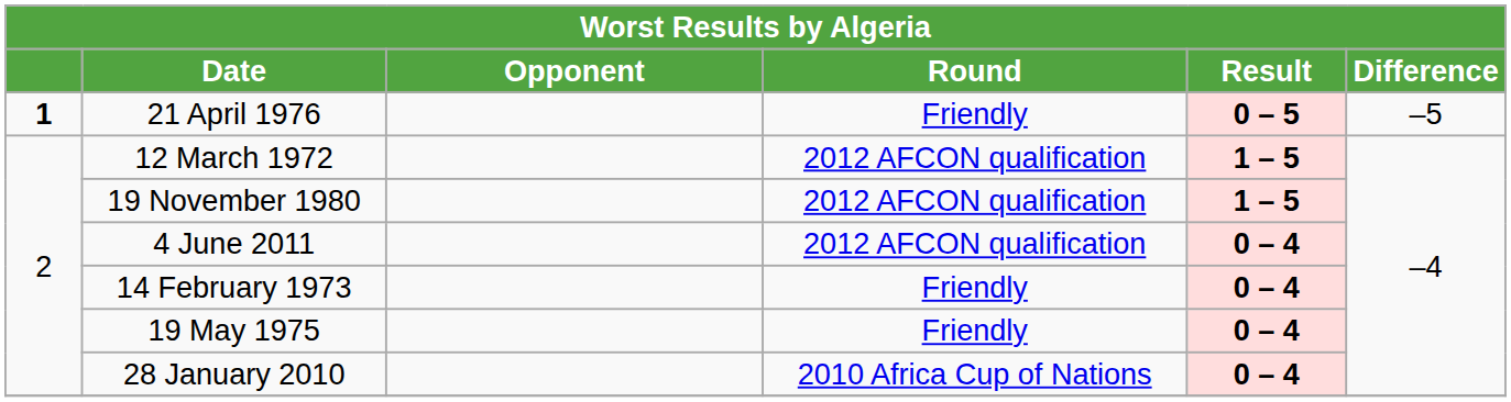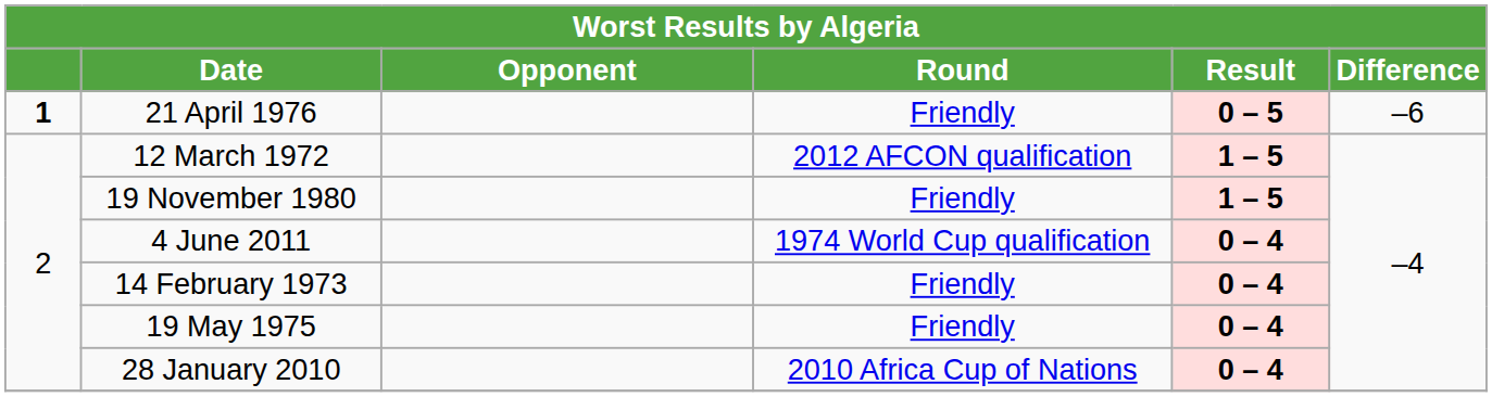 <table border="1" cellpadding="2" cellspacing="0" style="background:#f9f9f9; border:1px #aaa solid; border-collapse:collapse; font-size:90%; text-align:center;">
 <tr>
 <th colspan="7"  style="background:#51A440; color:#FFFFFF;">Worst Results by Algeria</th>
 </tr>
 <tr style="background:#51A440; text-align:center; color:#FFFFFF;">
 <th width="32"></th>
 <th style="width:142px;">Date</th>
 <th style="width:177px;">Opponent</th>
 <th style="width:200px;">Round</th>
 <th width="72">Result</th>
 <th width="72">Difference</th>
 </tr>
 <tr>
 <td><strong>1</strong></td>
 <td>21 April 1976</td>
 <td style="text-align:left;"></td>
 <td> <a href='#'>Friendly</a></td>
 <td style="background:#fdd;"><strong>0 – 5</strong></td>
-<td>–5</td>
+<td>–6</td>
 </tr>
 <tr>
 <td rowspan="6">2</td>
 <td>12 March 1972</td>
 <td style="text-align:left;"></td>
 <td> <a href='#'>2012 AFCON qualification</a></td>
 <td style="background:#fdd;"><strong>1 – 5</strong></td>
 <td rowspan="6">–4</td>
 </tr>
 <tr>
 <td>19 November 1980</td>
 <td style="text-align:left;"></td>
-<td> <a href='#'>2012 AFCON qualification</a></td>
+<td> <a href='#'>Friendly</a></td>
 <td style="background:#fdd;"><strong>1 – 5</strong></td>
 </tr>
 <tr>
 <td>4 June 2011</td>
 <td style="text-align:left;"></td>
-<td> <a href='#'>2012 AFCON qualification</a></td>
+<td> <a href='#'>1974 World Cup qualification</a></td>
 <td style="background:#fdd;"><strong>0 – 4</strong></td>
 </tr>
 <tr>
 <td>14 February 1973</td>
 <td style="text-align:left;"></td>
 <td> <a href='#'>Friendly</a></td>
 <td style="background:#fdd;"><strong>0 – 4</strong></td>
 </tr>
 <tr>
 <td>19 May 1975</td>
 <td style="text-align:left;"></td>
 <td> <a href='#'>Friendly</a></td>
 <td style="background:#fdd;"><strong>0 – 4</strong></td>
 </tr>
 <tr>
 <td>28 January 2010</td>
 <td style="text-align:left;"></td>
 <td> <a href='#'>2010 Africa Cup of Nations</a></td>
 <td style="background:#fdd;"><strong>0 – 4</strong></td>
 </tr>
 <tr>
 </tr>
 </table>
